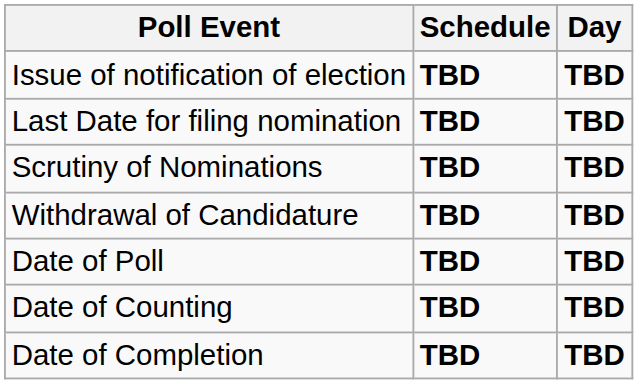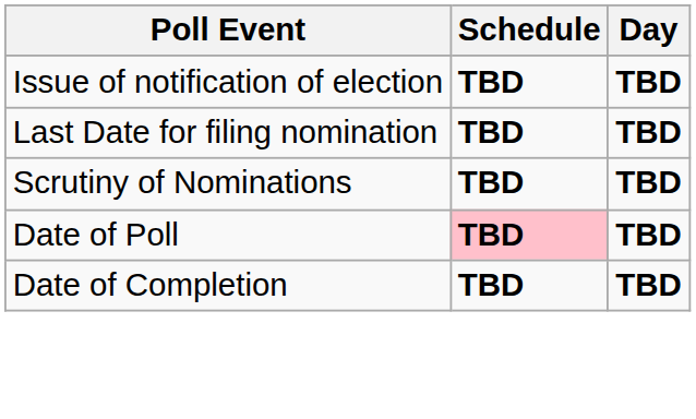 <table class="wikitable">
 <tr>
 <th>Poll Event</th>
 <th>Schedule</th>
 <th>Day</th>
 </tr>
 <tr>
 <td>Issue of notification of election</td>
 <td><strong>TBD</strong></td>
 <td><strong>TBD</strong></td>
 </tr>
 <tr>
 <td>Last Date for filing nomination</td>
 <td><strong>TBD</strong></td>
 <td><strong>TBD</strong></td>
 </tr>
 <tr>
 <td>Scrutiny of Nominations</td>
 <td><strong>TBD</strong></td>
 <td><strong>TBD</strong></td>
 </tr>
 <tr>
-<td>Withdrawal of Candidature</td>
-<td><strong>TBD</strong></td>
-<td><strong>TBD</strong></td>
-</tr>
-<tr>
 <td>Date of Poll</td>
-<td><strong>TBD</strong></td>
-<td><strong>TBD</strong></td>
-</tr>
-<tr>
-<td>Date of Counting</td>
-<td><strong>TBD</strong></td>
+<td style="background: pink;"><strong>TBD</strong></td>
 <td><strong>TBD</strong></td>
 </tr>
 <tr>
 <td>Date of Completion</td>
 <td><strong>TBD</strong></td>
 <td><strong>TBD</strong></td>
 </tr>
 </table>
